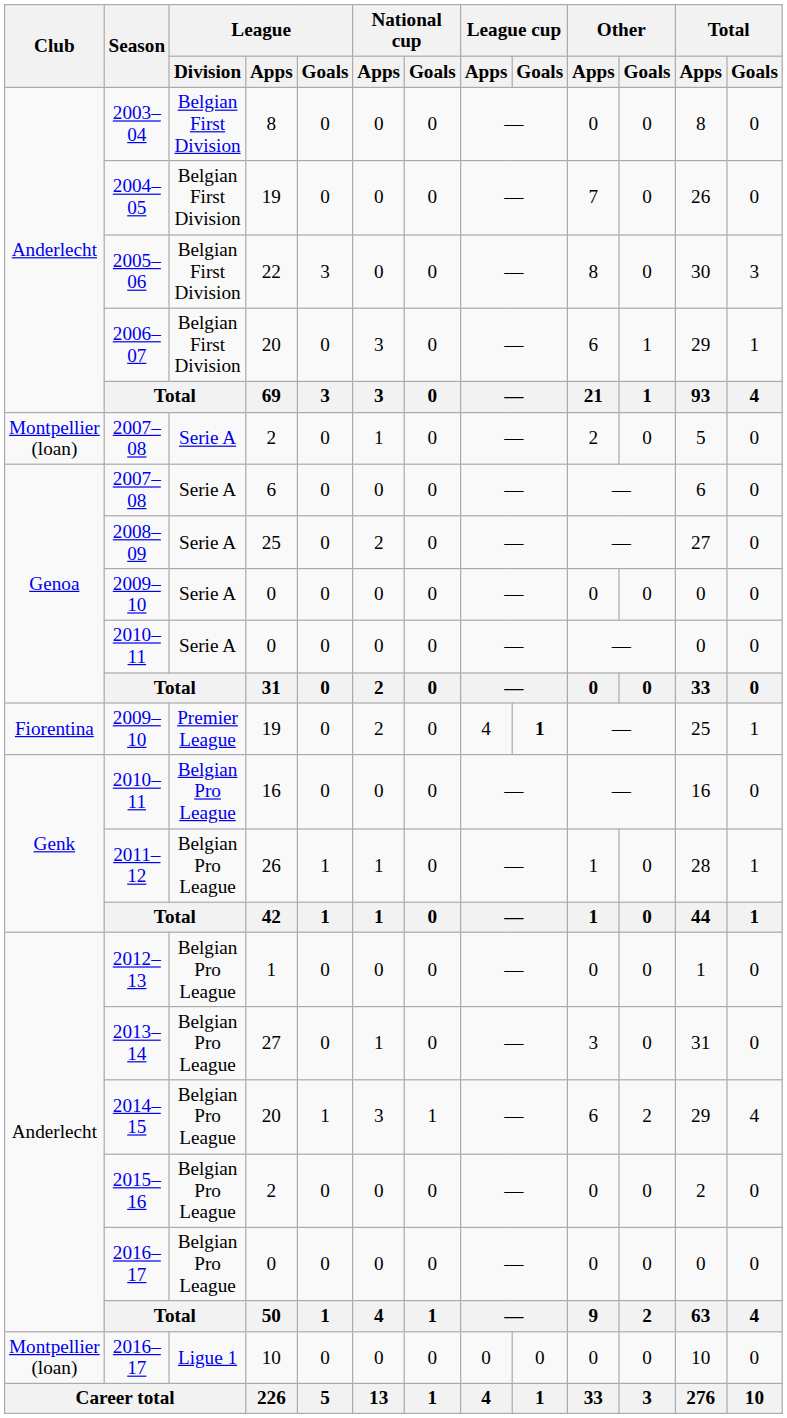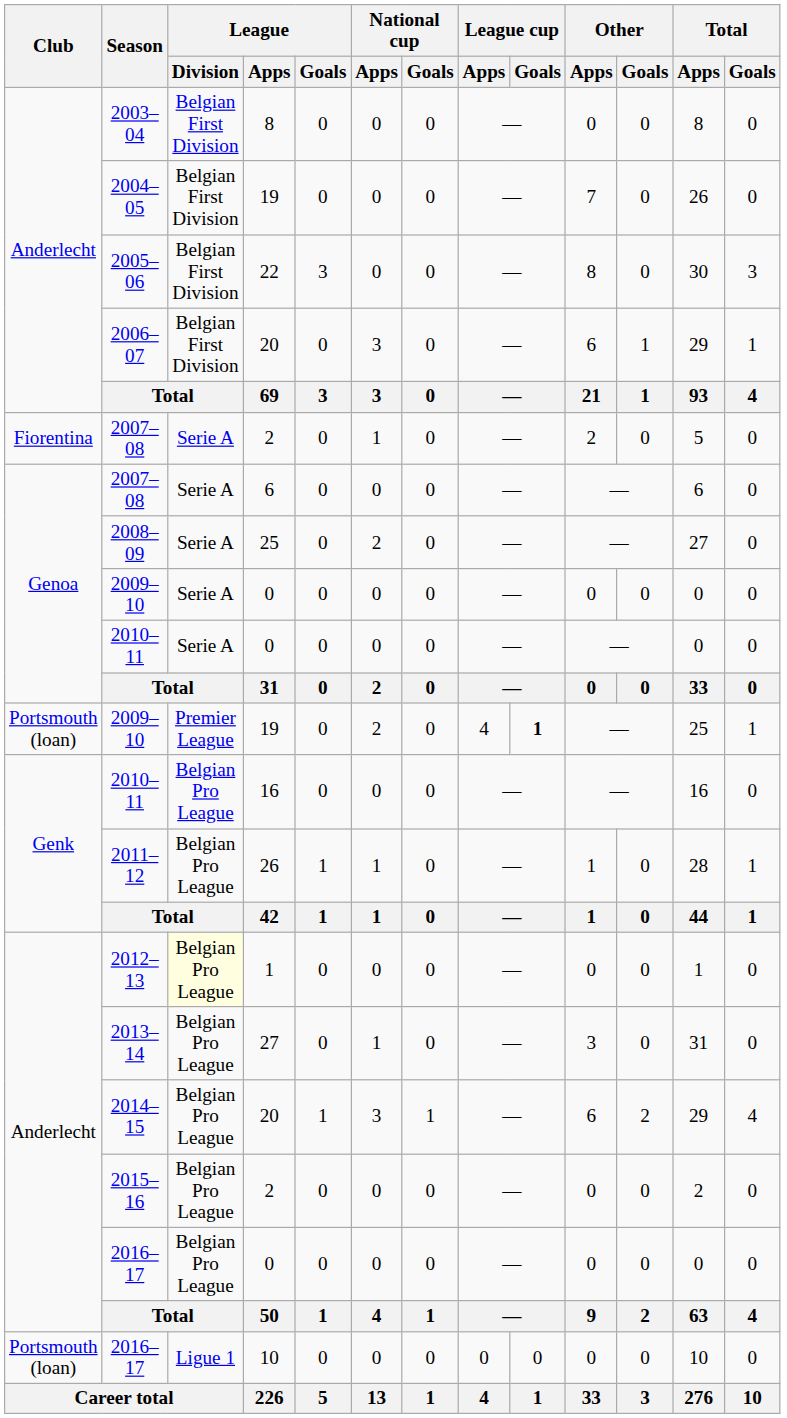 <table class="wikitable" style="text-align:center">
 <tr>
 <th rowspan="2">Club</th>
 <th rowspan="2">Season</th>
 <th colspan="3">League</th>
 <th colspan="2">National cup</th>
 <th colspan="2">League cup</th>
 <th colspan="2">Other</th>
 <th colspan="2">Total</th>
 </tr>
 <tr>
 <th>Division</th>
 <th>Apps</th>
 <th>Goals</th>
 <th>Apps</th>
 <th>Goals</th>
 <th>Apps</th>
 <th>Goals</th>
 <th>Apps</th>
 <th>Goals</th>
 <th>Apps</th>
 <th>Goals</th>
 </tr>
 <tr>
 <td rowspan="5"><a href='#'>Anderlecht</a></td>
 <td><a href='#'>2003–04</a></td>
 <td><a href='#'>Belgian First Division</a></td>
 <td>8</td>
 <td>0</td>
 <td>0</td>
 <td>0</td>
 <td colspan="2">—</td>
 <td>0</td>
 <td>0</td>
 <td>8</td>
 <td>0</td>
 </tr>
 <tr>
 <td><a href='#'>2004–05</a></td>
 <td>Belgian First Division</td>
 <td>19</td>
 <td>0</td>
 <td>0</td>
 <td>0</td>
 <td colspan="2">—</td>
 <td>7</td>
 <td>0</td>
 <td>26</td>
 <td>0</td>
 </tr>
 <tr>
 <td><a href='#'>2005–06</a></td>
 <td>Belgian First Division</td>
 <td>22</td>
 <td>3</td>
 <td>0</td>
 <td>0</td>
 <td colspan="2">—</td>
 <td>8</td>
 <td>0</td>
 <td>30</td>
 <td>3</td>
 </tr>
 <tr>
 <td><a href='#'>2006–07</a></td>
 <td>Belgian First Division</td>
 <td>20</td>
 <td>0</td>
 <td>3</td>
 <td>0</td>
 <td colspan="2">—</td>
 <td>6</td>
 <td>1</td>
 <td>29</td>
 <td>1</td>
 </tr>
 <tr>
 <th colspan="2">Total</th>
 <th>69</th>
 <th>3</th>
 <th>3</th>
 <th>0</th>
 <th colspan="2">—</th>
 <th>21</th>
 <th>1</th>
 <th>93</th>
 <th>4</th>
 </tr>
 <tr>
-<td><a href='#'>Montpellier</a> (loan)</td>
+<td><a href='#'>Fiorentina</a></td>
 <td><a href='#'>2007–08</a></td>
 <td><a href='#'>Serie A</a></td>
 <td>2</td>
 <td>0</td>
 <td>1</td>
 <td>0</td>
 <td colspan="2">—</td>
 <td>2</td>
 <td>0</td>
 <td>5</td>
 <td>0</td>
 </tr>
 <tr>
 <td rowspan="5"><a href='#'>Genoa</a></td>
 <td><a href='#'>2007–08</a></td>
 <td>Serie A</td>
 <td>6</td>
 <td>0</td>
 <td>0</td>
 <td>0</td>
 <td colspan="2">—</td>
 <td colspan="2">—</td>
 <td>6</td>
 <td>0</td>
 </tr>
 <tr>
 <td><a href='#'>2008–09</a></td>
 <td>Serie A</td>
 <td>25</td>
 <td>0</td>
 <td>2</td>
 <td>0</td>
 <td colspan="2">—</td>
 <td colspan="2">—</td>
 <td>27</td>
 <td>0</td>
 </tr>
 <tr>
 <td><a href='#'>2009–10</a></td>
 <td>Serie A</td>
 <td>0</td>
 <td>0</td>
 <td>0</td>
 <td>0</td>
 <td colspan="2">—</td>
 <td>0</td>
 <td>0</td>
 <td>0</td>
 <td>0</td>
 </tr>
 <tr>
 <td><a href='#'>2010–11</a></td>
 <td>Serie A</td>
 <td>0</td>
 <td>0</td>
 <td>0</td>
 <td>0</td>
 <td colspan="2">—</td>
 <td colspan="2">—</td>
 <td>0</td>
 <td>0</td>
 </tr>
 <tr>
 <th colspan="2">Total</th>
 <th>31</th>
 <th>0</th>
 <th>2</th>
 <th>0</th>
 <th colspan="2">—</th>
 <th>0</th>
 <th>0</th>
 <th>33</th>
 <th>0</th>
 </tr>
 <tr>
-<td><a href='#'>Fiorentina</a></td>
+<td><a href='#'>Portsmouth</a> (loan)</td>
 <td><a href='#'>2009–10</a></td>
 <td><a href='#'>Premier League</a></td>
 <td>19</td>
 <td>0</td>
 <td>2</td>
 <td>0</td>
 <td>4</td>
 <td><strong>1</strong></td>
 <td colspan="2">—</td>
 <td>25</td>
 <td>1</td>
 </tr>
 <tr>
 <td rowspan="3"><a href='#'>Genk</a></td>
 <td><a href='#'>2010–11</a></td>
 <td><a href='#'>Belgian Pro League</a></td>
 <td>16</td>
 <td>0</td>
 <td>0</td>
 <td>0</td>
 <td colspan="2">—</td>
 <td colspan="2">—</td>
 <td>16</td>
 <td>0</td>
 </tr>
 <tr>
 <td><a href='#'>2011–12</a></td>
 <td>Belgian Pro League</td>
 <td>26</td>
 <td>1</td>
 <td>1</td>
 <td>0</td>
 <td colspan="2">—</td>
 <td>1</td>
 <td>0</td>
 <td>28</td>
 <td>1</td>
 </tr>
 <tr>
 <th colspan="2">Total</th>
 <th>42</th>
 <th>1</th>
 <th>1</th>
 <th>0</th>
 <th colspan="2">—</th>
 <th>1</th>
 <th>0</th>
 <th>44</th>
 <th>1</th>
 </tr>
 <tr>
 <td rowspan="6">Anderlecht</td>
 <td><a href='#'>2012–13</a></td>
-<td>Belgian Pro League</td>
+<td style="background: lightyellow;">Belgian Pro League</td>
 <td>1</td>
 <td>0</td>
 <td>0</td>
 <td>0</td>
 <td colspan="2">—</td>
 <td>0</td>
 <td>0</td>
 <td>1</td>
 <td>0</td>
 </tr>
 <tr>
 <td><a href='#'>2013–14</a></td>
 <td>Belgian Pro League</td>
 <td>27</td>
 <td>0</td>
 <td>1</td>
 <td>0</td>
 <td colspan="2">—</td>
 <td>3</td>
 <td>0</td>
 <td>31</td>
 <td>0</td>
 </tr>
 <tr>
 <td><a href='#'>2014–15</a></td>
 <td>Belgian Pro League</td>
 <td>20</td>
 <td>1</td>
 <td>3</td>
 <td>1</td>
 <td colspan="2">—</td>
 <td>6</td>
 <td>2</td>
 <td>29</td>
 <td>4</td>
 </tr>
 <tr>
 <td><a href='#'>2015–16</a></td>
 <td>Belgian Pro League</td>
 <td>2</td>
 <td>0</td>
 <td>0</td>
 <td>0</td>
 <td colspan="2">—</td>
 <td>0</td>
 <td>0</td>
 <td>2</td>
 <td>0</td>
 </tr>
 <tr>
 <td><a href='#'>2016–17</a></td>
 <td>Belgian Pro League</td>
 <td>0</td>
 <td>0</td>
 <td>0</td>
 <td>0</td>
 <td colspan="2">—</td>
 <td>0</td>
 <td>0</td>
 <td>0</td>
 <td>0</td>
 </tr>
 <tr>
 <th colspan="2">Total</th>
 <th>50</th>
 <th>1</th>
 <th>4</th>
 <th>1</th>
 <th colspan="2">—</th>
 <th>9</th>
 <th>2</th>
 <th>63</th>
 <th>4</th>
 </tr>
 <tr>
-<td><a href='#'>Montpellier</a> (loan)</td>
+<td><a href='#'>Portsmouth</a> (loan)</td>
 <td><a href='#'>2016–17</a></td>
 <td><a href='#'>Ligue 1</a></td>
 <td>10</td>
 <td>0</td>
 <td>0</td>
 <td>0</td>
 <td>0</td>
 <td>0</td>
 <td>0</td>
 <td>0</td>
 <td>10</td>
 <td>0</td>
 </tr>
 <tr>
 <th colspan="3">Career total</th>
 <th>226</th>
 <th>5</th>
 <th>13</th>
 <th>1</th>
 <th>4</th>
 <th>1</th>
 <th>33</th>
 <th>3</th>
 <th>276</th>
 <th>10</th>
 </tr>
 </table>
